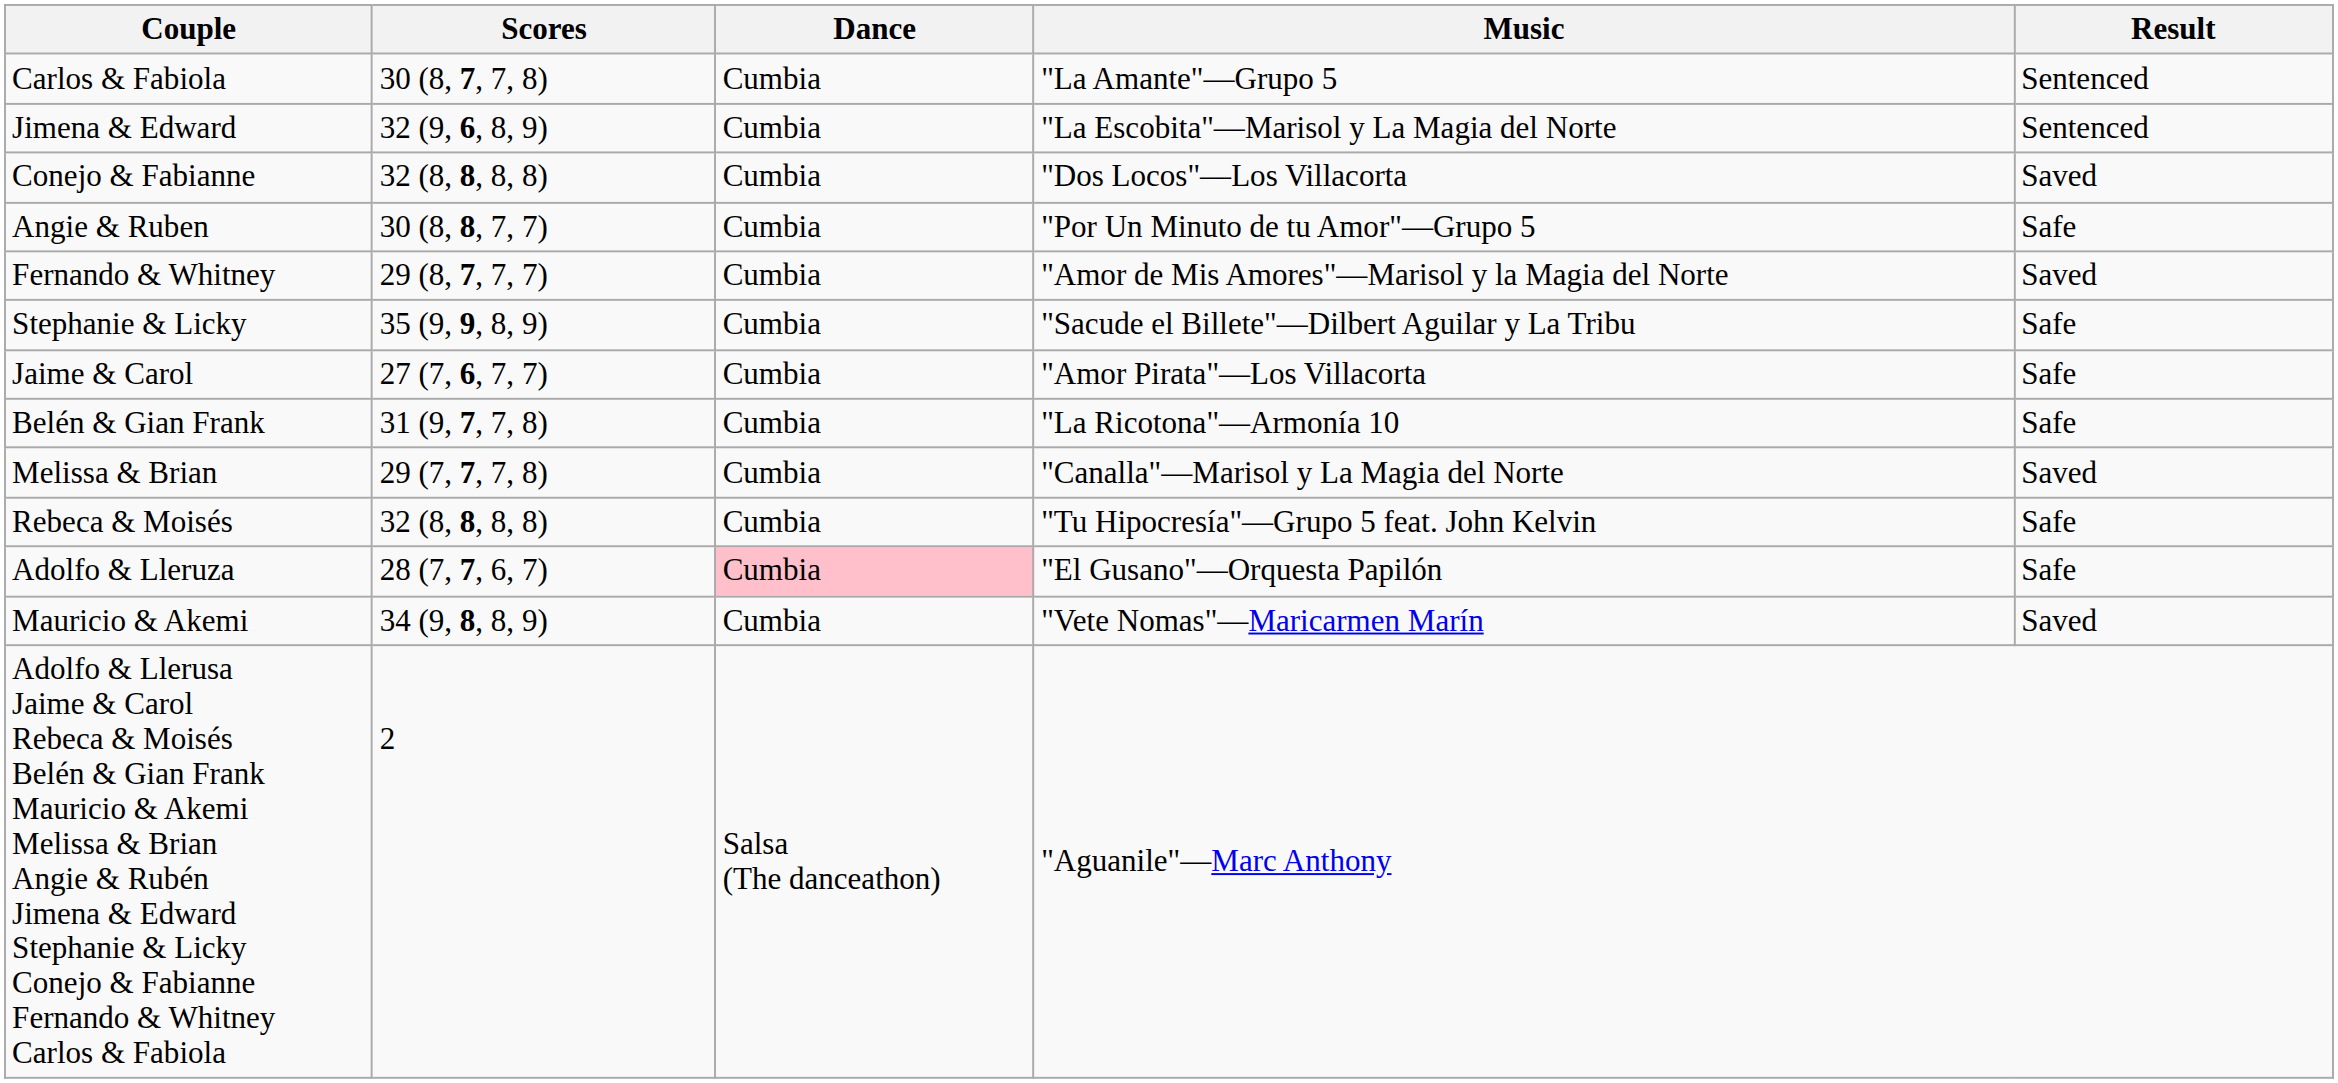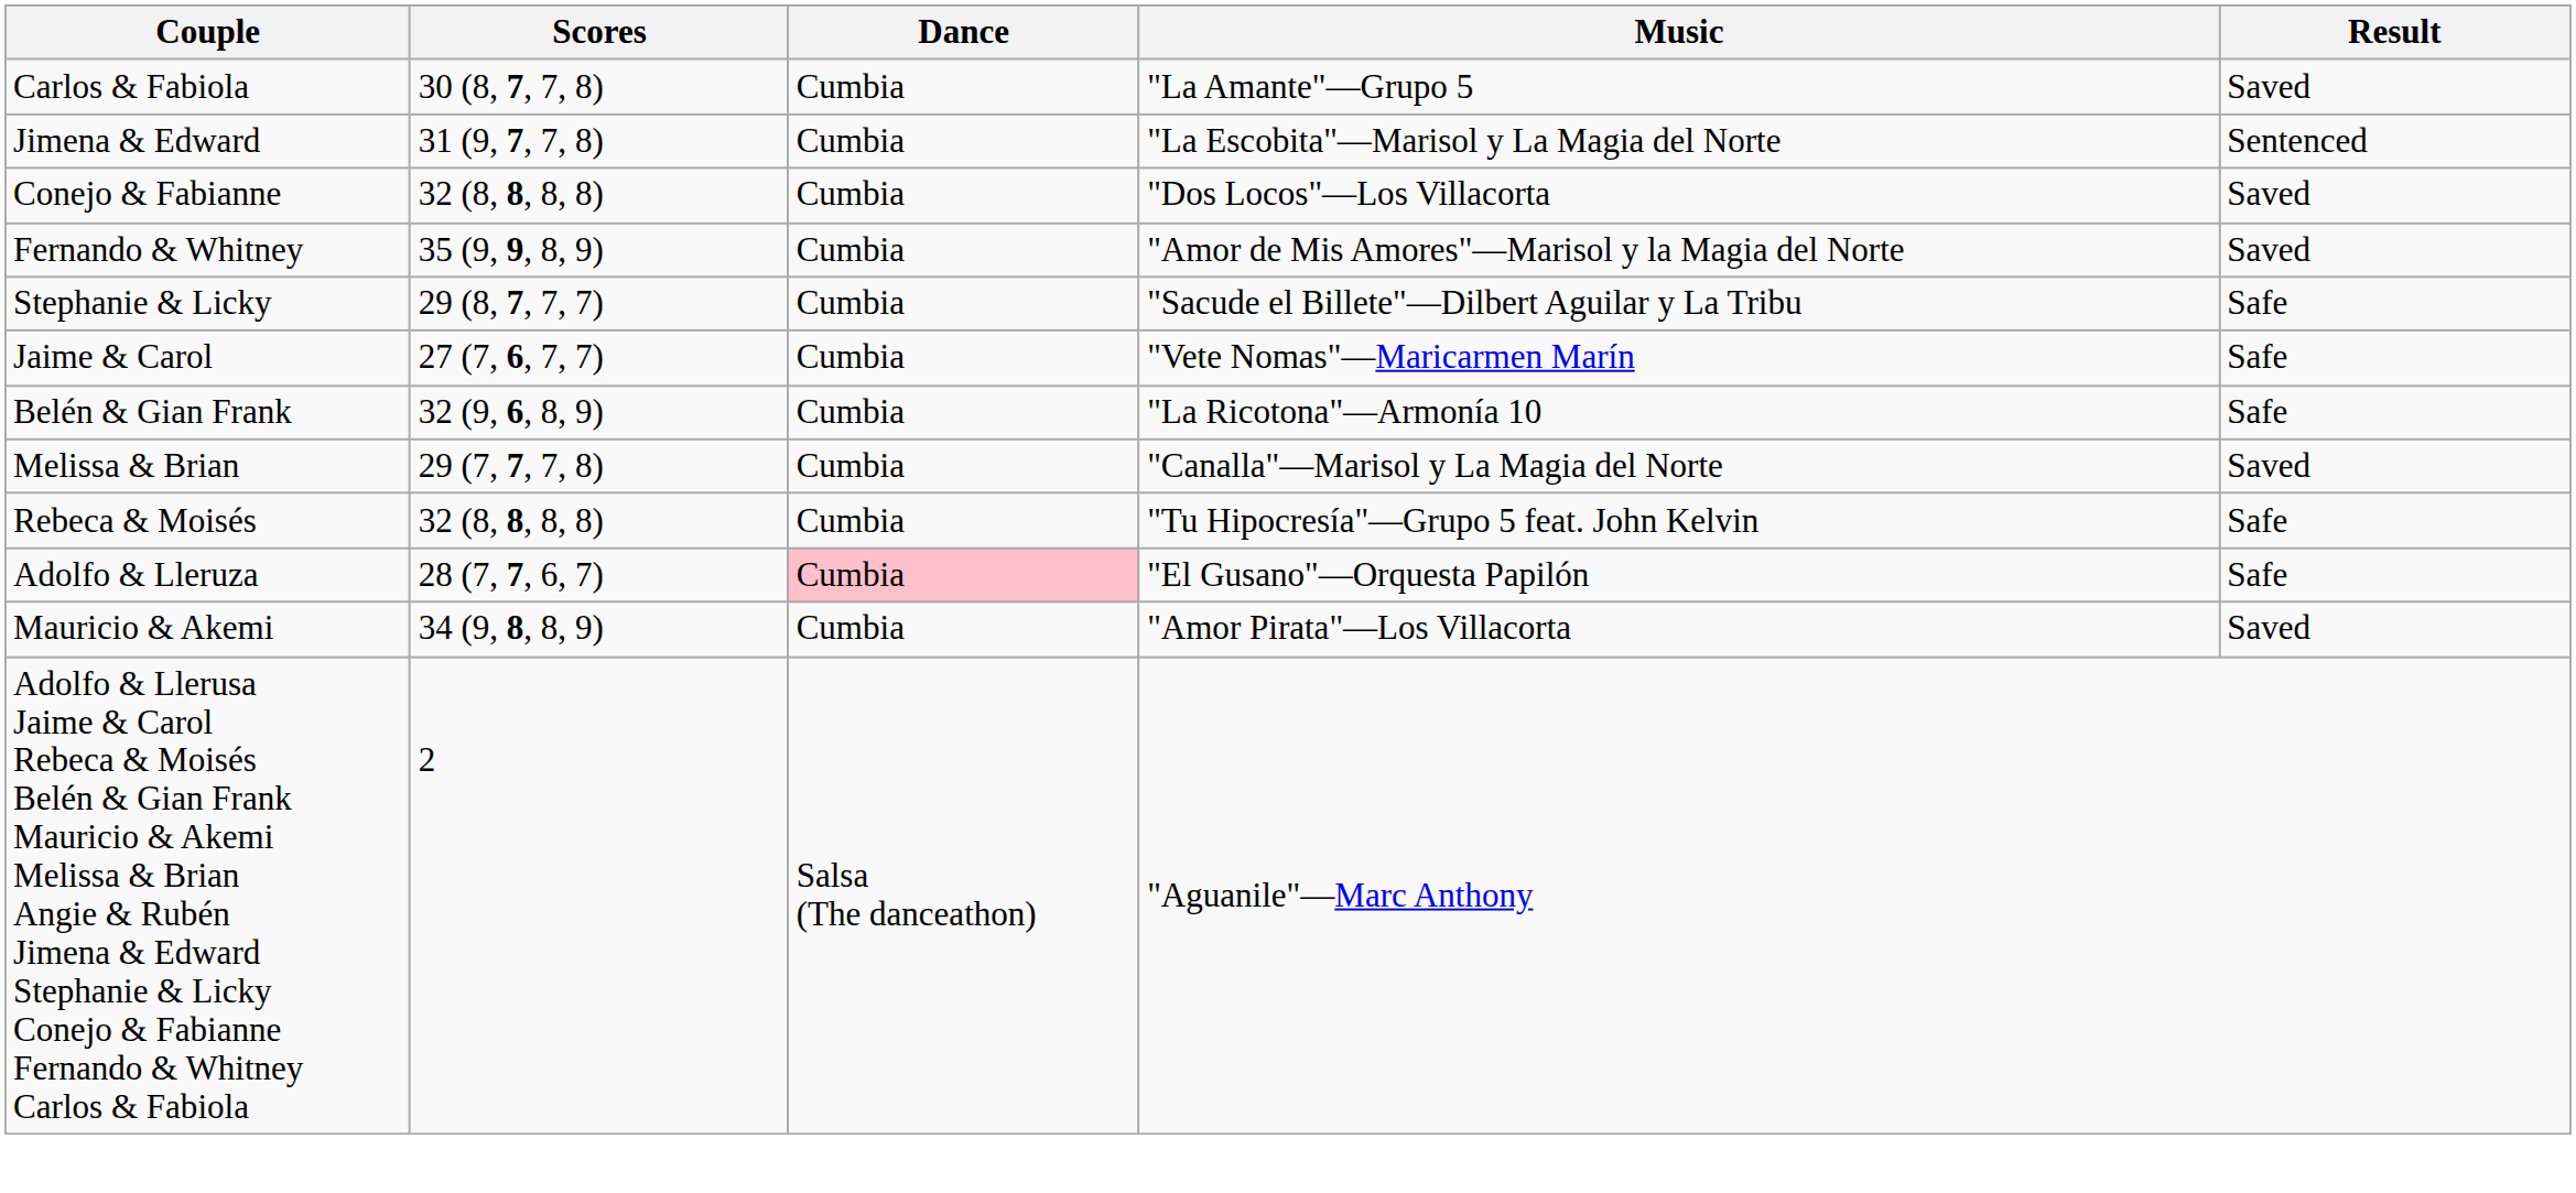 <table class="wikitable sortable" style="width:95%; white-space:nowrap;">
 <tr>
 <th style="width:15%;">Couple</th>
 <th style="width:14%;">Scores</th>
 <th style="width:13%;">Dance</th>
 <th style="width:40%;">Music</th>
 <th style="width:13%;">Result</th>
 </tr>
 <tr>
 <td>Carlos & Fabiola</td>
 <td>30 (8, <strong>7</strong>, 7, 8)</td>
 <td>Cumbia</td>
 <td>"La Amante"—Grupo 5</td>
-<td>Sentenced</td>
+<td>Saved</td>
 </tr>
 <tr>
 <td>Jimena & Edward</td>
-<td>32 (9, <strong>6</strong>, 8, 9)</td>
+<td>31 (9, <strong>7</strong>, 7, 8)</td>
 <td>Cumbia</td>
 <td>"La Escobita"—Marisol y La Magia del Norte</td>
 <td>Sentenced</td>
 </tr>
 <tr>
 <td>Conejo & Fabianne</td>
 <td>32 (8, <strong>8</strong>, 8, 8)</td>
 <td>Cumbia</td>
 <td>"Dos Locos"—Los Villacorta</td>
 <td>Saved</td>
 </tr>
 <tr>
-<td>Angie & Ruben</td>
-<td>30 (8, <strong>8</strong>, 7, 7)</td>
-<td>Cumbia</td>
-<td>"Por Un Minuto de tu Amor"—Grupo 5</td>
-<td>Safe</td>
-</tr>
-<tr>
 <td>Fernando & Whitney</td>
-<td>29 (8, <strong>7</strong>, 7, 7)</td>
+<td>35 (9, <strong>9</strong>, 8, 9)</td>
 <td>Cumbia</td>
 <td>"Amor de Mis Amores"—Marisol y la Magia del Norte</td>
 <td>Saved</td>
 </tr>
 <tr>
 <td>Stephanie & Licky</td>
-<td>35 (9, <strong>9</strong>, 8, 9)</td>
+<td>29 (8, <strong>7</strong>, 7, 7)</td>
 <td>Cumbia</td>
 <td>"Sacude el Billete"—Dilbert Aguilar y La Tribu</td>
 <td>Safe</td>
 </tr>
 <tr>
 <td>Jaime & Carol</td>
 <td>27 (7, <strong>6</strong>, 7, 7)</td>
 <td>Cumbia</td>
-<td>"Amor Pirata"—Los Villacorta</td>
+<td>"Vete Nomas"—<a href='#'>Maricarmen Marín</a></td>
 <td>Safe</td>
 </tr>
 <tr>
 <td>Belén & Gian Frank</td>
-<td>31 (9, <strong>7</strong>, 7, 8)</td>
+<td>32 (9, <strong>6</strong>, 8, 9)</td>
 <td>Cumbia</td>
 <td>"La Ricotona"—Armonía 10</td>
 <td>Safe</td>
 </tr>
 <tr>
 <td>Melissa & Brian</td>
 <td>29 (7, <strong>7</strong>, 7, 8)</td>
 <td>Cumbia</td>
 <td>"Canalla"—Marisol y La Magia del Norte</td>
 <td>Saved</td>
 </tr>
 <tr>
 <td>Rebeca & Moisés</td>
 <td>32 (8, <strong>8</strong>, 8, 8)</td>
 <td>Cumbia</td>
 <td>"Tu Hipocresía"—Grupo 5 feat. John Kelvin</td>
 <td>Safe</td>
 </tr>
 <tr>
 <td>Adolfo & Lleruza</td>
 <td>28 (7, <strong>7</strong>, 6, 7)</td>
 <td style="background: pink;">Cumbia</td>
 <td>"El Gusano"—Orquesta Papilón</td>
 <td>Safe</td>
 </tr>
 <tr>
 <td>Mauricio & Akemi</td>
 <td>34 (9, <strong>8</strong>, 8, 9)</td>
 <td>Cumbia</td>
-<td>"Vete Nomas"—<a href='#'>Maricarmen Marín</a></td>
+<td>"Amor Pirata"—Los Villacorta</td>
 <td>Saved</td>
 </tr>
 <tr>
 <td>Adolfo & Llerusa<br>Jaime & Carol<br>Rebeca & Moisés<br>Belén & Gian Frank<br>Mauricio & Akemi<br>Melissa & Brian<br>Angie & Rubén<br>Jimena & Edward<br>Stephanie & Licky<br>Conejo & Fabianne<br>Fernando & Whitney<br>Carlos & Fabiola</td>
 <td valign="top"><br><br>2</td>
 <td>Salsa<br>(The danceathon)</td>
 <td colspan=2>"Aguanile"—<a href='#'>Marc Anthony</a></td>
 </tr>
 </table>
